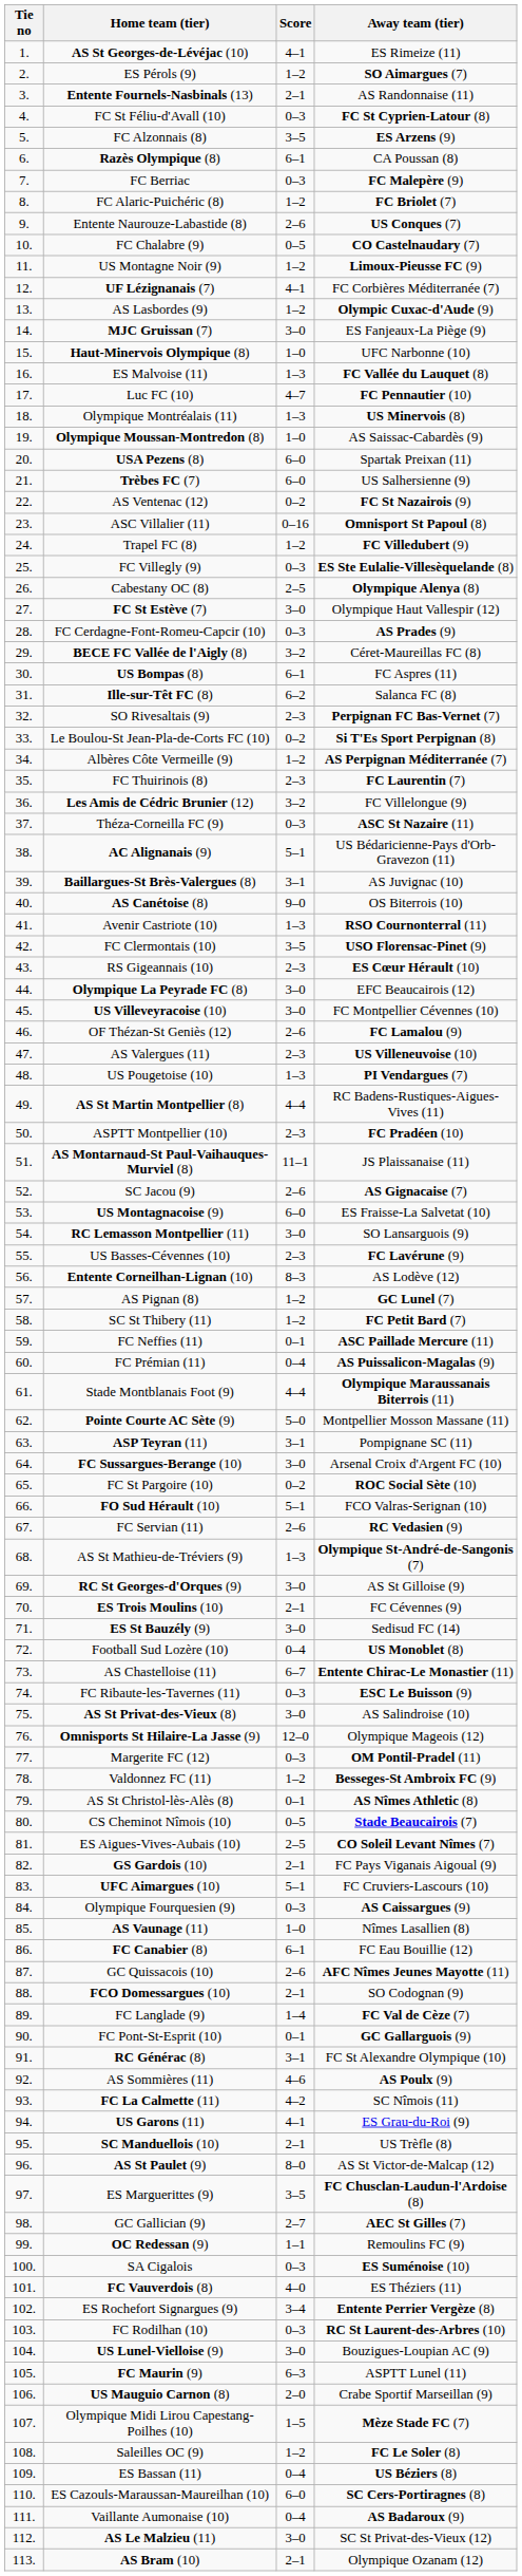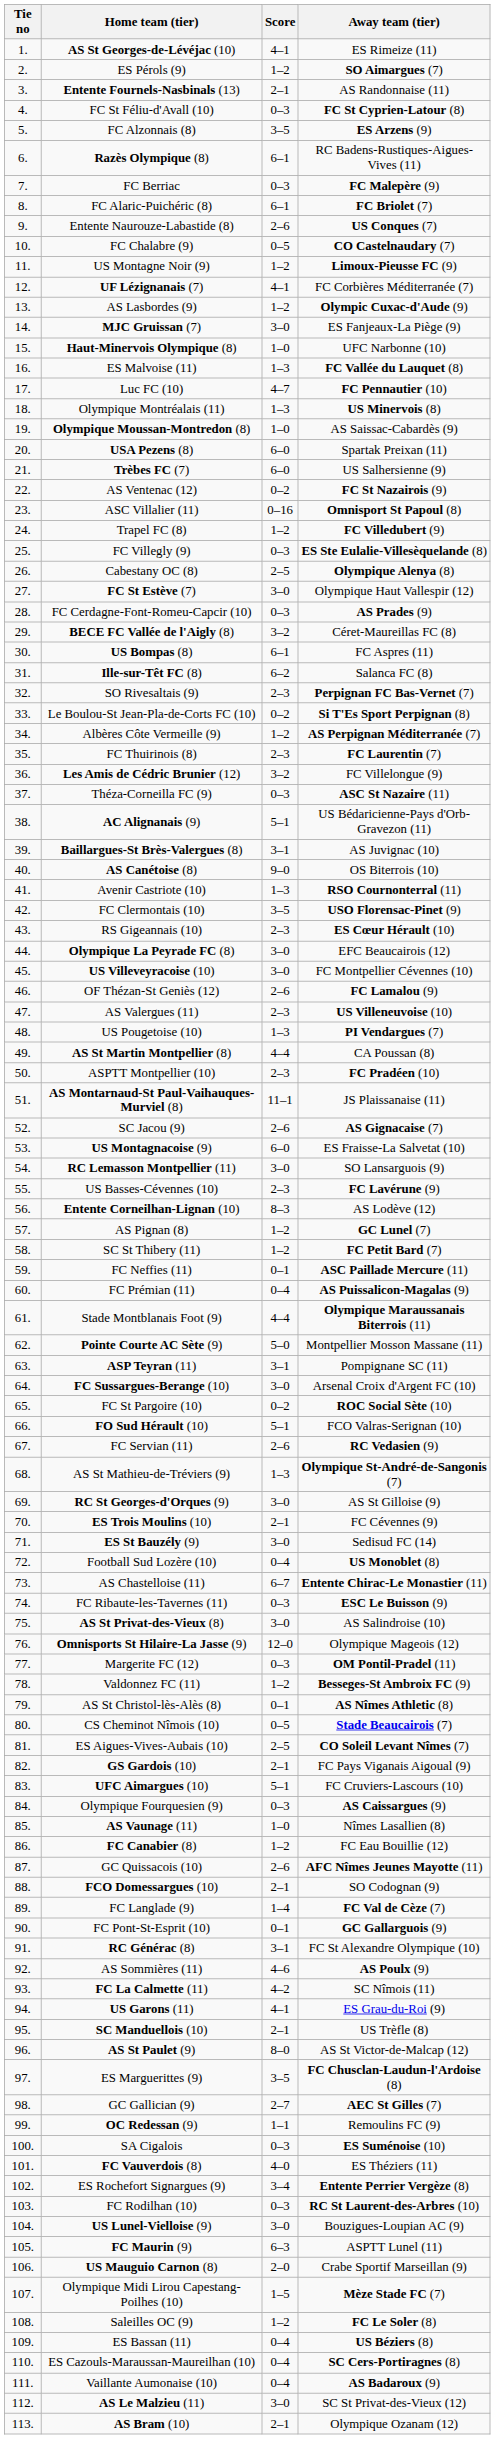 <table class="wikitable" style="text-align: center">
 <tr>
 <th>Tie no</th>
 <th>Home team (tier)</th>
 <th>Score</th>
 <th>Away team (tier)</th>
 </tr>
 <tr>
 <td>1.</td>
 <td><strong>AS St Georges-de-Lévéjac</strong> (10)</td>
 <td>4–1</td>
 <td>ES Rimeize (11)</td>
 </tr>
 <tr>
 <td>2.</td>
 <td>ES Pérols (9)</td>
 <td>1–2</td>
 <td><strong>SO Aimargues</strong> (7)</td>
 </tr>
 <tr>
 <td>3.</td>
 <td><strong>Entente Fournels-Nasbinals</strong> (13)</td>
 <td>2–1</td>
 <td>AS Randonnaise (11)</td>
 </tr>
 <tr>
 <td>4.</td>
 <td>FC St Féliu-d'Avall (10)</td>
 <td>0–3</td>
 <td><strong>FC St Cyprien-Latour</strong> (8)</td>
 </tr>
 <tr>
 <td>5.</td>
 <td>FC Alzonnais (8)</td>
 <td>3–5</td>
 <td><strong>ES Arzens</strong> (9)</td>
 </tr>
 <tr>
 <td>6.</td>
 <td><strong>Razès Olympique</strong> (8)</td>
 <td>6–1</td>
-<td>CA Poussan (8)</td>
+<td>RC Badens-Rustiques-Aigues-Vives (11)</td>
 </tr>
 <tr>
 <td>7.</td>
 <td>FC Berriac</td>
 <td>0–3 </td>
 <td><strong>FC Malepère</strong> (9)</td>
 </tr>
 <tr>
 <td>8.</td>
 <td>FC Alaric-Puichéric (8)</td>
-<td>1–2 </td>
+<td>6–1</td>
 <td><strong>FC Briolet</strong> (7)</td>
 </tr>
 <tr>
 <td>9.</td>
 <td>Entente Naurouze-Labastide (8)</td>
 <td>2–6</td>
 <td><strong>US Conques</strong> (7)</td>
 </tr>
 <tr>
 <td>10.</td>
 <td>FC Chalabre (9)</td>
 <td>0–5</td>
 <td><strong>CO Castelnaudary</strong> (7)</td>
 </tr>
 <tr>
 <td>11.</td>
 <td>US Montagne Noir (9)</td>
 <td>1–2</td>
 <td><strong>Limoux-Pieusse FC</strong> (9)</td>
 </tr>
 <tr>
 <td>12.</td>
 <td><strong>UF Lézignanais</strong> (7)</td>
 <td>4–1</td>
 <td>FC Corbières Méditerranée (7)</td>
 </tr>
 <tr>
 <td>13.</td>
 <td>AS Lasbordes (9)</td>
 <td>1–2</td>
 <td><strong>Olympic Cuxac-d'Aude</strong> (9)</td>
 </tr>
 <tr>
 <td>14.</td>
 <td><strong>MJC Gruissan</strong> (7)</td>
 <td>3–0 </td>
 <td>ES Fanjeaux-La Piège (9)</td>
 </tr>
 <tr>
 <td>15.</td>
 <td><strong>Haut-Minervois Olympique</strong> (8)</td>
 <td>1–0</td>
 <td>UFC Narbonne (10)</td>
 </tr>
 <tr>
 <td>16.</td>
 <td>ES Malvoise (11)</td>
 <td>1–3</td>
 <td><strong>FC Vallée du Lauquet</strong> (8)</td>
 </tr>
 <tr>
 <td>17.</td>
 <td>Luc FC (10)</td>
 <td>4–7</td>
 <td><strong>FC Pennautier</strong> (10)</td>
 </tr>
 <tr>
 <td>18.</td>
 <td>Olympique Montréalais (11)</td>
 <td>1–3</td>
 <td><strong>US Minervois</strong> (8)</td>
 </tr>
 <tr>
 <td>19.</td>
 <td><strong>Olympique Moussan-Montredon</strong> (8)</td>
 <td>1–0</td>
 <td>AS Saissac-Cabardès (9)</td>
 </tr>
 <tr>
 <td>20.</td>
 <td><strong>USA Pezens</strong> (8)</td>
 <td>6–0</td>
 <td>Spartak Preixan (11)</td>
 </tr>
 <tr>
 <td>21.</td>
 <td><strong>Trèbes FC</strong> (7)</td>
 <td>6–0</td>
 <td>US Salhersienne (9)</td>
 </tr>
 <tr>
 <td>22.</td>
 <td>AS Ventenac (12)</td>
 <td>0–2</td>
 <td><strong>FC St Nazairois</strong> (9)</td>
 </tr>
 <tr>
 <td>23.</td>
 <td>ASC Villalier (11)</td>
 <td>0–16</td>
 <td><strong>Omnisport St Papoul</strong> (8)</td>
 </tr>
 <tr>
 <td>24.</td>
 <td>Trapel FC (8)</td>
 <td>1–2</td>
 <td><strong>FC Villedubert</strong> (9)</td>
 </tr>
 <tr>
 <td>25.</td>
 <td>FC Villegly (9)</td>
 <td>0–3 </td>
 <td><strong>ES Ste Eulalie-Villesèquelande</strong> (8)</td>
 </tr>
 <tr>
 <td>26.</td>
 <td>Cabestany OC (8)</td>
 <td>2–5</td>
 <td><strong>Olympique Alenya</strong> (8)</td>
 </tr>
 <tr>
 <td>27.</td>
 <td><strong>FC St Estève</strong> (7)</td>
 <td>3–0 </td>
 <td>Olympique Haut Vallespir (12)</td>
 </tr>
 <tr>
 <td>28.</td>
 <td>FC Cerdagne-Font-Romeu-Capcir (10)</td>
 <td>0–3 </td>
 <td><strong>AS Prades</strong> (9)</td>
 </tr>
 <tr>
 <td>29.</td>
 <td><strong>BECE FC Vallée de l'Aigly</strong> (8)</td>
 <td>3–2</td>
 <td>Céret-Maureillas FC (8)</td>
 </tr>
 <tr>
 <td>30.</td>
 <td><strong>US Bompas</strong> (8)</td>
 <td>6–1</td>
 <td>FC Aspres (11)</td>
 </tr>
 <tr>
 <td>31.</td>
 <td><strong>Ille-sur-Têt FC</strong> (8)</td>
 <td>6–2</td>
 <td>Salanca FC (8)</td>
 </tr>
 <tr>
 <td>32.</td>
 <td>SO Rivesaltais (9)</td>
 <td>2–3</td>
 <td><strong>Perpignan FC Bas-Vernet</strong> (7)</td>
 </tr>
 <tr>
 <td>33.</td>
 <td>Le Boulou-St Jean-Pla-de-Corts FC (10)</td>
 <td>0–2</td>
 <td><strong>Si T'Es Sport Perpignan</strong> (8)</td>
 </tr>
 <tr>
 <td>34.</td>
 <td>Albères Côte Vermeille (9)</td>
 <td>1–2</td>
 <td><strong>AS Perpignan Méditerranée</strong> (7)</td>
 </tr>
 <tr>
 <td>35.</td>
 <td>FC Thuirinois (8)</td>
 <td>2–3</td>
 <td><strong>FC Laurentin</strong> (7)</td>
 </tr>
 <tr>
 <td>36.</td>
 <td><strong>Les Amis de Cédric Brunier</strong> (12)</td>
 <td>3–2</td>
 <td>FC Villelongue (9)</td>
 </tr>
 <tr>
 <td>37.</td>
 <td>Théza-Corneilla FC (9)</td>
 <td>0–3 </td>
 <td><strong>ASC St Nazaire</strong> (11)</td>
 </tr>
 <tr>
 <td>38.</td>
 <td><strong>AC Alignanais</strong> (9)</td>
 <td>5–1</td>
 <td>US Bédaricienne-Pays d'Orb-Gravezon (11)</td>
 </tr>
 <tr>
 <td>39.</td>
 <td><strong>Baillargues-St Brès-Valergues</strong> (8)</td>
 <td>3–1</td>
 <td>AS Juvignac (10)</td>
 </tr>
 <tr>
 <td>40.</td>
 <td><strong>AS Canétoise</strong> (8)</td>
 <td>9–0</td>
 <td>OS Biterrois (10)</td>
 </tr>
 <tr>
 <td>41.</td>
 <td>Avenir Castriote (10)</td>
 <td>1–3</td>
 <td><strong>RSO Cournonterral</strong> (11)</td>
 </tr>
 <tr>
 <td>42.</td>
 <td>FC Clermontais (10)</td>
 <td>3–5</td>
 <td><strong>USO Florensac-Pinet</strong> (9)</td>
 </tr>
 <tr>
 <td>43.</td>
 <td>RS Gigeannais (10)</td>
 <td>2–3</td>
 <td><strong>ES Cœur Hérault</strong> (10)</td>
 </tr>
 <tr>
 <td>44.</td>
 <td><strong>Olympique La Peyrade FC</strong> (8)</td>
 <td>3–0</td>
 <td>EFC Beaucairois (12)</td>
 </tr>
 <tr>
 <td>45.</td>
 <td><strong>US Villeveyracoise</strong> (10)</td>
 <td>3–0 </td>
 <td>FC Montpellier Cévennes (10)</td>
 </tr>
 <tr>
 <td>46.</td>
 <td>OF Thézan-St Geniès (12)</td>
 <td>2–6</td>
 <td><strong>FC Lamalou</strong> (9)</td>
 </tr>
 <tr>
 <td>47.</td>
 <td>AS Valergues (11)</td>
 <td>2–3</td>
 <td><strong>US Villeneuvoise</strong> (10)</td>
 </tr>
 <tr>
 <td>48.</td>
 <td>US Pougetoise (10)</td>
 <td>1–3</td>
 <td><strong>PI Vendargues</strong> (7)</td>
 </tr>
 <tr>
 <td>49.</td>
 <td><strong>AS St Martin Montpellier</strong> (8)</td>
 <td>4–4 </td>
-<td>RC Badens-Rustiques-Aigues-Vives (11)</td>
+<td>CA Poussan (8)</td>
 </tr>
 <tr>
 <td>50.</td>
 <td>ASPTT Montpellier (10)</td>
 <td>2–3</td>
 <td><strong>FC Pradéen</strong> (10)</td>
 </tr>
 <tr>
 <td>51.</td>
 <td><strong>AS Montarnaud-St Paul-Vaihauques-Murviel</strong> (8)</td>
 <td>11–1</td>
 <td>JS Plaissanaise (11)</td>
 </tr>
 <tr>
 <td>52.</td>
 <td>SC Jacou (9)</td>
 <td>2–6</td>
 <td><strong>AS Gignacaise</strong> (7)</td>
 </tr>
 <tr>
 <td>53.</td>
 <td><strong>US Montagnacoise</strong> (9)</td>
 <td>6–0</td>
 <td>ES Fraisse-La Salvetat (10)</td>
 </tr>
 <tr>
 <td>54.</td>
 <td><strong>RC Lemasson Montpellier</strong> (11)</td>
 <td>3–0 </td>
 <td>SO Lansarguois (9)</td>
 </tr>
 <tr>
 <td>55.</td>
 <td>US Basses-Cévennes (10)</td>
 <td>2–3</td>
 <td><strong>FC Lavérune</strong> (9)</td>
 </tr>
 <tr>
 <td>56.</td>
 <td><strong>Entente Corneilhan-Lignan</strong> (10)</td>
 <td>8–3</td>
 <td>AS Lodève (12)</td>
 </tr>
 <tr>
 <td>57.</td>
 <td>AS Pignan (8)</td>
 <td>1–2</td>
 <td><strong>GC Lunel</strong> (7)</td>
 </tr>
 <tr>
 <td>58.</td>
 <td>SC St Thibery (11)</td>
 <td>1–2</td>
 <td><strong>FC Petit Bard</strong> (7)</td>
 </tr>
 <tr>
 <td>59.</td>
 <td>FC Neffies (11)</td>
 <td>0–1</td>
 <td><strong>ASC Paillade Mercure</strong> (11)</td>
 </tr>
 <tr>
 <td>60.</td>
 <td>FC Prémian (11)</td>
 <td>0–4</td>
 <td><strong>AS Puissalicon-Magalas</strong> (9)</td>
 </tr>
 <tr>
 <td>61.</td>
 <td>Stade Montblanais Foot (9)</td>
 <td>4–4 </td>
 <td><strong>Olympique Maraussanais Biterrois</strong> (11)</td>
 </tr>
 <tr>
 <td>62.</td>
 <td><strong>Pointe Courte AC Sète</strong> (9)</td>
 <td>5–0</td>
 <td>Montpellier Mosson Massane (11)</td>
 </tr>
 <tr>
 <td>63.</td>
 <td><strong>ASP Teyran</strong> (11)</td>
 <td>3–1</td>
 <td>Pompignane SC (11)</td>
 </tr>
 <tr>
 <td>64.</td>
 <td><strong>FC Sussargues-Berange</strong> (10)</td>
 <td>3–0</td>
 <td>Arsenal Croix d'Argent FC (10)</td>
 </tr>
 <tr>
 <td>65.</td>
 <td>FC St Pargoire (10)</td>
 <td>0–2</td>
 <td><strong>ROC Social Sète</strong> (10)</td>
 </tr>
 <tr>
 <td>66.</td>
 <td><strong>FO Sud Hérault</strong> (10)</td>
 <td>5–1</td>
 <td>FCO Valras-Serignan (10)</td>
 </tr>
 <tr>
 <td>67.</td>
 <td>FC Servian (11)</td>
 <td>2–6</td>
 <td><strong>RC Vedasien</strong> (9)</td>
 </tr>
 <tr>
 <td>68.</td>
 <td>AS St Mathieu-de-Tréviers (9)</td>
 <td>1–3</td>
 <td><strong>Olympique St-André-de-Sangonis</strong> (7)</td>
 </tr>
 <tr>
 <td>69.</td>
 <td><strong>RC St Georges-d'Orques</strong> (9)</td>
 <td>3–0</td>
 <td>AS St Gilloise (9)</td>
 </tr>
 <tr>
 <td>70.</td>
 <td><strong>ES Trois Moulins</strong> (10)</td>
 <td>2–1</td>
 <td>FC Cévennes (9)</td>
 </tr>
 <tr>
 <td>71.</td>
 <td><strong>ES St Bauzély</strong> (9)</td>
 <td>3–0</td>
 <td>Sedisud FC (14)</td>
 </tr>
 <tr>
 <td>72.</td>
 <td>Football Sud Lozère (10)</td>
 <td>0–4</td>
 <td><strong>US Monoblet</strong> (8)</td>
 </tr>
 <tr>
 <td>73.</td>
 <td>AS Chastelloise (11)</td>
 <td>6–7</td>
 <td><strong>Entente Chirac-Le Monastier</strong> (11)</td>
 </tr>
 <tr>
 <td>74.</td>
 <td>FC Ribaute-les-Tavernes (11)</td>
 <td>0–3</td>
 <td><strong>ESC Le Buisson</strong> (9)</td>
 </tr>
 <tr>
 <td>75.</td>
 <td><strong>AS St Privat-des-Vieux</strong> (8)</td>
 <td>3–0 </td>
 <td>AS Salindroise (10)</td>
 </tr>
 <tr>
 <td>76.</td>
 <td><strong>Omnisports St Hilaire-La Jasse</strong> (9)</td>
 <td>12–0</td>
 <td>Olympique Mageois (12)</td>
 </tr>
 <tr>
 <td>77.</td>
 <td>Margerite FC (12)</td>
 <td>0–3 </td>
 <td><strong>OM Pontil-Pradel</strong> (11)</td>
 </tr>
 <tr>
 <td>78.</td>
 <td>Valdonnez FC (11)</td>
 <td>1–2</td>
 <td><strong>Besseges-St Ambroix FC</strong> (9)</td>
 </tr>
 <tr>
 <td>79.</td>
 <td>AS St Christol-lès-Alès (8)</td>
 <td>0–1</td>
 <td><strong>AS Nîmes Athletic</strong> (8)</td>
 </tr>
 <tr>
 <td>80.</td>
 <td>CS Cheminot Nîmois (10)</td>
 <td>0–5</td>
 <td><strong><a href='#'>Stade Beaucairois</a></strong> (7)</td>
 </tr>
 <tr>
 <td>81.</td>
 <td>ES Aigues-Vives-Aubais (10)</td>
 <td>2–5</td>
 <td><strong>CO Soleil Levant Nîmes</strong> (7)</td>
 </tr>
 <tr>
 <td>82.</td>
 <td><strong>GS Gardois</strong> (10)</td>
 <td>2–1</td>
 <td>FC Pays Viganais Aigoual (9)</td>
 </tr>
 <tr>
 <td>83.</td>
 <td><strong>UFC Aimargues</strong> (10)</td>
 <td>5–1</td>
 <td>FC Cruviers-Lascours (10)</td>
 </tr>
 <tr>
 <td>84.</td>
 <td>Olympique Fourquesien (9)</td>
 <td>0–3 </td>
 <td><strong>AS Caissargues</strong> (9)</td>
 </tr>
 <tr>
 <td>85.</td>
 <td><strong>AS Vaunage</strong> (11)</td>
 <td>1–0</td>
 <td>Nîmes Lasallien (8)</td>
 </tr>
 <tr>
 <td>86.</td>
 <td><strong>FC Canabier</strong> (8)</td>
-<td>6–1</td>
+<td>1–2 </td>
 <td>FC Eau Bouillie (12)</td>
 </tr>
 <tr>
 <td>87.</td>
 <td>GC Quissacois (10)</td>
 <td>2–6</td>
 <td><strong>AFC Nîmes Jeunes Mayotte</strong> (11)</td>
 </tr>
 <tr>
 <td>88.</td>
 <td><strong>FCO Domessargues</strong> (10)</td>
 <td>2–1</td>
 <td>SO Codognan (9)</td>
 </tr>
 <tr>
 <td>89.</td>
 <td>FC Langlade (9)</td>
 <td>1–4</td>
 <td><strong>FC Val de Cèze</strong> (7)</td>
 </tr>
 <tr>
 <td>90.</td>
 <td>FC Pont-St-Esprit (10)</td>
 <td>0–1</td>
 <td><strong>GC Gallarguois</strong> (9)</td>
 </tr>
 <tr>
 <td>91.</td>
 <td><strong>RC Générac</strong> (8)</td>
 <td>3–1</td>
 <td>FC St Alexandre Olympique (10)</td>
 </tr>
 <tr>
 <td>92.</td>
 <td>AS Sommières (11)</td>
 <td>4–6</td>
 <td><strong>AS Poulx</strong> (9)</td>
 </tr>
 <tr>
 <td>93.</td>
 <td><strong>FC La Calmette</strong> (11)</td>
 <td>4–2</td>
 <td>SC Nîmois (11)</td>
 </tr>
 <tr>
 <td>94.</td>
 <td><strong>US Garons</strong> (11)</td>
 <td>4–1</td>
 <td><a href='#'>ES Grau-du-Roi</a> (9)</td>
 </tr>
 <tr>
 <td>95.</td>
 <td><strong>SC Manduellois</strong> (10)</td>
 <td>2–1</td>
 <td>US Trèfle (8)</td>
 </tr>
 <tr>
 <td>96.</td>
 <td><strong>AS St Paulet</strong> (9)</td>
 <td>8–0</td>
 <td>AS St Victor-de-Malcap (12)</td>
 </tr>
 <tr>
 <td>97.</td>
 <td>ES Marguerittes (9)</td>
 <td>3–5</td>
 <td><strong>FC Chusclan-Laudun-l'Ardoise</strong> (8)</td>
 </tr>
 <tr>
 <td>98.</td>
 <td>GC Gallician (9)</td>
 <td>2–7</td>
 <td><strong>AEC St Gilles</strong> (7)</td>
 </tr>
 <tr>
 <td>99.</td>
 <td><strong>OC Redessan</strong> (9)</td>
 <td>1–1 </td>
 <td>Remoulins FC (9)</td>
 </tr>
 <tr>
 <td>100.</td>
 <td>SA Cigalois</td>
 <td>0–3 </td>
 <td><strong>ES Suménoise</strong> (10)</td>
 </tr>
 <tr>
 <td>101.</td>
 <td><strong>FC Vauverdois</strong> (8)</td>
 <td>4–0</td>
 <td>ES Théziers (11)</td>
 </tr>
 <tr>
 <td>102.</td>
 <td>ES Rochefort Signargues (9)</td>
 <td>3–4</td>
 <td><strong>Entente Perrier Vergèze</strong> (8)</td>
 </tr>
 <tr>
 <td>103.</td>
 <td>FC Rodilhan (10)</td>
 <td>0–3</td>
 <td><strong>RC St Laurent-des-Arbres</strong> (10)</td>
 </tr>
 <tr>
 <td>104.</td>
 <td><strong>US Lunel-Vielloise</strong> (9)</td>
 <td>3–0 </td>
 <td>Bouzigues-Loupian AC (9)</td>
 </tr>
 <tr>
 <td>105.</td>
 <td><strong>FC Maurin</strong> (9)</td>
 <td>6–3</td>
 <td>ASPTT Lunel (11)</td>
 </tr>
 <tr>
 <td>106.</td>
 <td><strong>US Mauguio Carnon</strong> (8)</td>
 <td>2–0</td>
 <td>Crabe Sportif Marseillan (9)</td>
 </tr>
 <tr>
 <td>107.</td>
 <td>Olympique Midi Lirou Capestang-Poilhes (10)</td>
 <td>1–5</td>
 <td><strong>Mèze Stade FC</strong> (7)</td>
 </tr>
 <tr>
 <td>108.</td>
 <td>Saleilles OC (9)</td>
 <td>1–2</td>
 <td><strong>FC Le Soler</strong> (8)</td>
 </tr>
 <tr>
 <td>109.</td>
 <td>ES Bassan (11)</td>
 <td>0–4</td>
 <td><strong>US Béziers</strong> (8)</td>
 </tr>
 <tr>
 <td>110.</td>
 <td>ES Cazouls-Maraussan-Maureilhan (10)</td>
-<td>6–0</td>
+<td>0–4</td>
 <td><strong>SC Cers-Portiragnes</strong> (8)</td>
 </tr>
 <tr>
 <td>111.</td>
 <td>Vaillante Aumonaise (10)</td>
 <td>0–4</td>
 <td><strong>AS Badaroux</strong> (9)</td>
 </tr>
 <tr>
 <td>112.</td>
 <td><strong>AS Le Malzieu</strong> (11)</td>
 <td>3–0 </td>
 <td>SC St Privat-des-Vieux (12)</td>
 </tr>
 <tr>
 <td>113.</td>
 <td><strong>AS Bram</strong> (10)</td>
 <td>2–1</td>
 <td>Olympique Ozanam (12)</td>
 </tr>
 </table>
